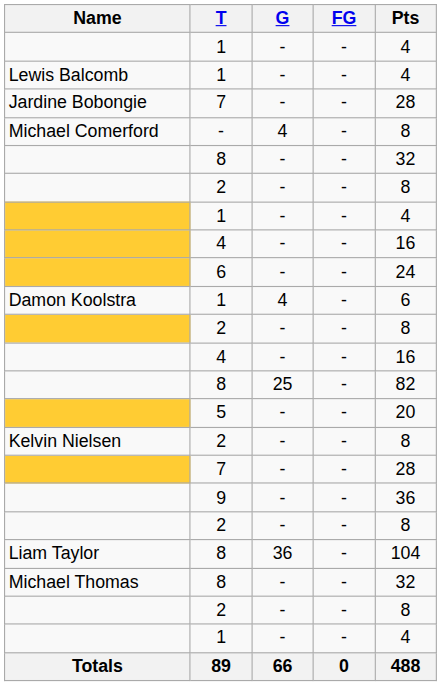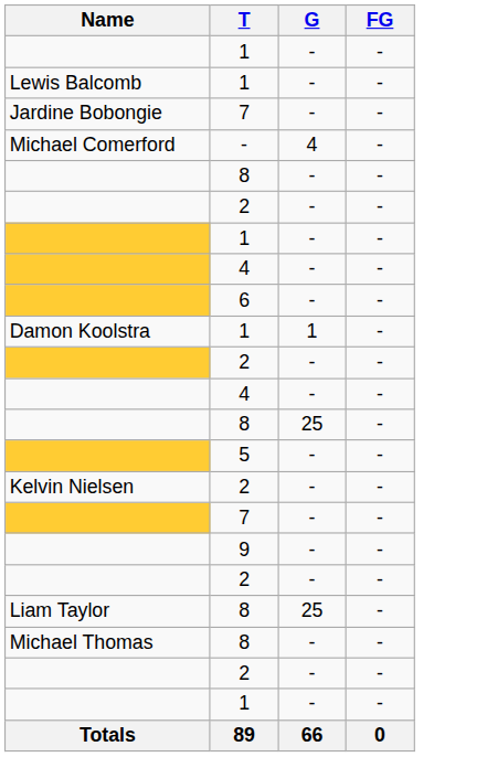 <table class="wikitable sortable" style="text-align: center;">
 <tr>
 <th style="width:10em">Name</th>
 <th style="width:3em"><a href='#'>T</a></th>
 <th style="width:3em"><a href='#'>G</a></th>
 <th style="width:3em"><a href='#'>FG</a></th>
-<th style="width:3em">Pts</th>
 </tr>
 <tr>
 <td style="text-align:left;"></td>
 <td>1</td>
 <td>-</td>
 <td>-</td>
-<td>4</td>
 </tr>
 <tr>
 <td style="text-align:left;">Lewis Balcomb</td>
 <td>1</td>
 <td>-</td>
 <td>-</td>
-<td>4</td>
 </tr>
 <tr>
 <td style="text-align:left;">Jardine Bobongie</td>
 <td>7</td>
 <td>-</td>
 <td>-</td>
-<td>28</td>
 </tr>
 <tr>
 <td style="text-align:left;">Michael Comerford</td>
 <td>-</td>
 <td>4</td>
 <td>-</td>
-<td>8</td>
 </tr>
 <tr>
 <td style="text-align:left;"></td>
 <td>8</td>
 <td>-</td>
 <td>-</td>
-<td>32</td>
 </tr>
 <tr>
 <td style="text-align:left;"></td>
 <td>2</td>
 <td>-</td>
 <td>-</td>
-<td>8</td>
 </tr>
 <tr>
 <td style="text-align:left; background:#FC3;"></td>
 <td>1</td>
 <td>-</td>
 <td>-</td>
-<td>4</td>
 </tr>
 <tr>
 <td style="text-align:left; background:#FC3;"></td>
 <td>4</td>
 <td>-</td>
 <td>-</td>
-<td>16</td>
 </tr>
 <tr>
 <td style="text-align:left; background:#FC3;"></td>
 <td>6</td>
 <td>-</td>
 <td>-</td>
-<td>24</td>
 </tr>
 <tr>
 <td style="text-align:left;">Damon Koolstra</td>
 <td>1</td>
-<td>4</td>
+<td>1</td>
 <td>-</td>
-<td>6</td>
 </tr>
 <tr>
 <td style="text-align:left; background:#FC3;"></td>
 <td>2</td>
 <td>-</td>
 <td>-</td>
-<td>8</td>
 </tr>
 <tr>
 <td style="text-align:left;"></td>
 <td>4</td>
 <td>-</td>
 <td>-</td>
-<td>16</td>
 </tr>
 <tr>
 <td style="text-align:left;"></td>
 <td>8</td>
 <td>25</td>
 <td>-</td>
-<td>82</td>
 </tr>
 <tr>
 <td style="text-align:left; background:#FC3;"></td>
 <td>5</td>
 <td>-</td>
 <td>-</td>
-<td>20</td>
 </tr>
 <tr>
 <td style="text-align:left;">Kelvin Nielsen</td>
 <td>2</td>
 <td>-</td>
 <td>-</td>
-<td>8</td>
 </tr>
 <tr>
 <td style="text-align:left; background:#FC3;"></td>
 <td>7</td>
 <td>-</td>
 <td>-</td>
-<td>28</td>
 </tr>
 <tr>
 <td style="text-align:left;"></td>
 <td>9</td>
 <td>-</td>
 <td>-</td>
-<td>36</td>
 </tr>
 <tr>
 <td style="text-align:left;"></td>
 <td>2</td>
 <td>-</td>
 <td>-</td>
-<td>8</td>
 </tr>
 <tr>
 <td style="text-align:left;">Liam Taylor</td>
 <td>8</td>
-<td>36</td>
+<td>25</td>
 <td>-</td>
-<td>104</td>
 </tr>
 <tr>
 <td style="text-align:left;">Michael Thomas</td>
 <td>8</td>
 <td>-</td>
 <td>-</td>
-<td>32</td>
 </tr>
 <tr>
 <td style="text-align:left;"></td>
 <td>2</td>
 <td>-</td>
 <td>-</td>
-<td>8</td>
 </tr>
 <tr>
 <td style="text-align:left;"></td>
 <td>1</td>
 <td>-</td>
 <td>-</td>
-<td>4</td>
 </tr>
 <tr class="sortbottom">
 <th>Totals</th>
 <th>89</th>
 <th>66</th>
 <th>0</th>
-<th>488</th>
 </tr>
 </table>
